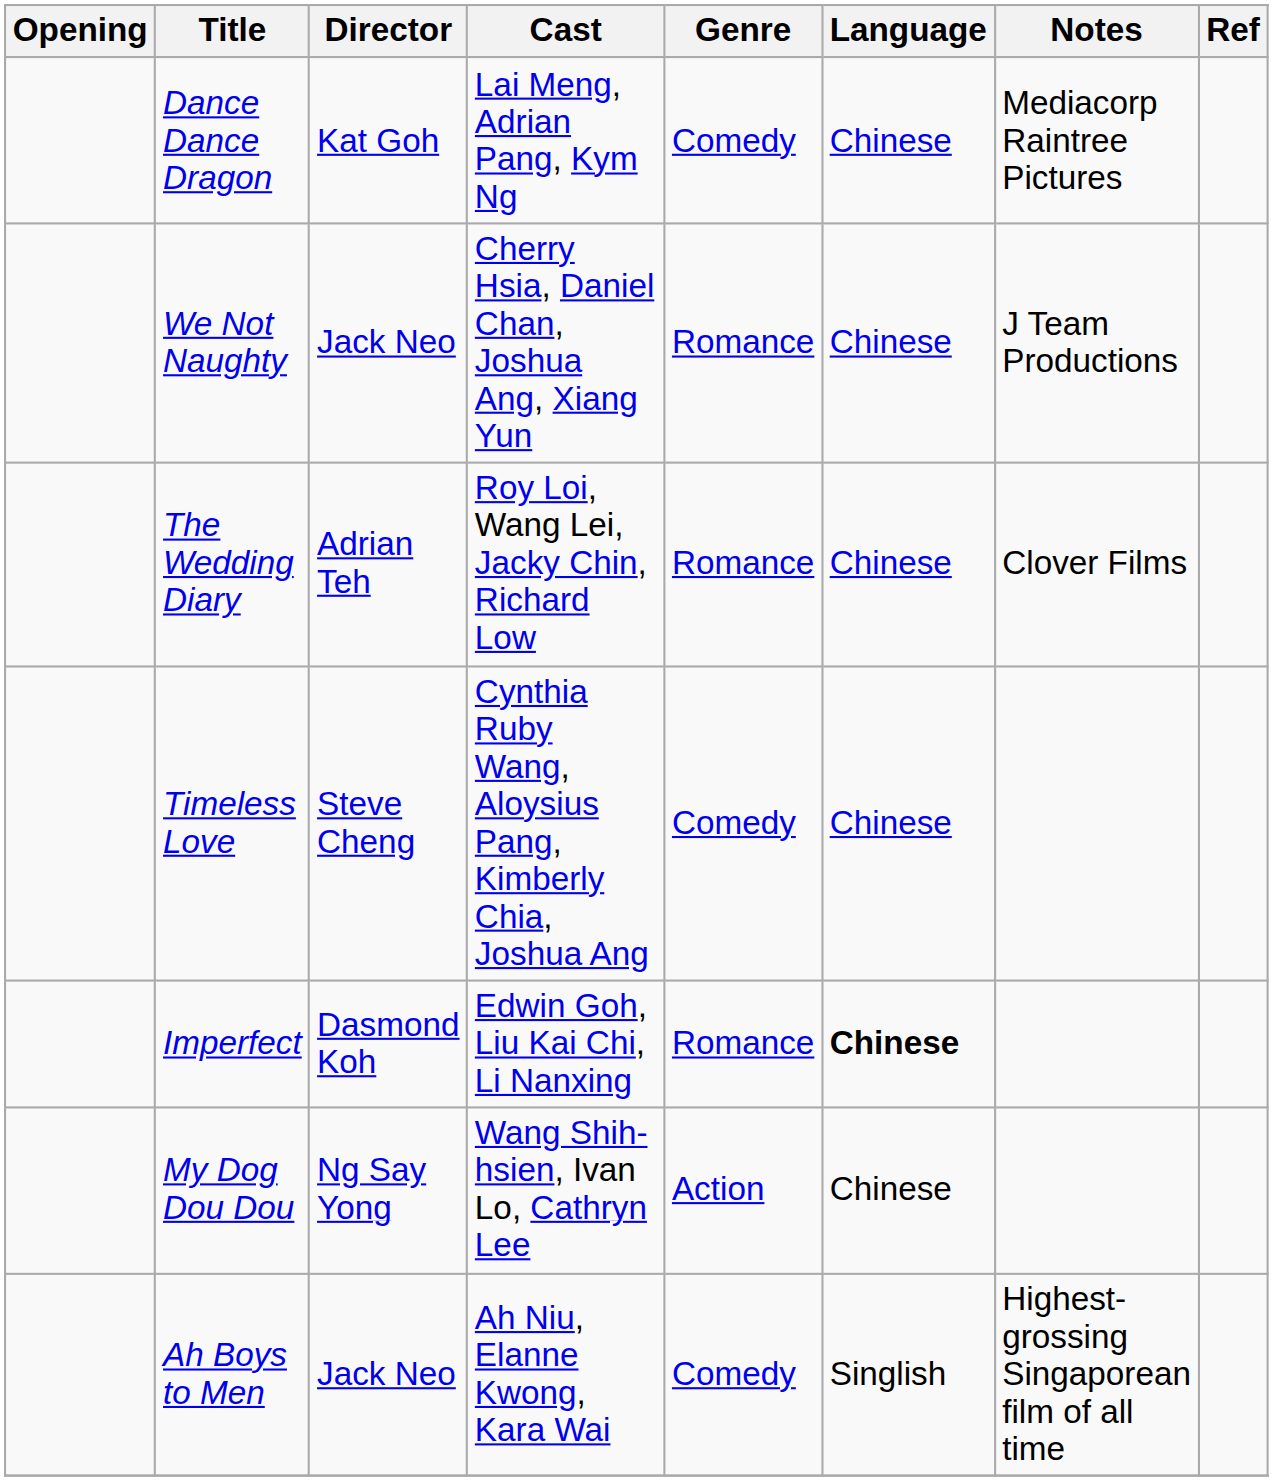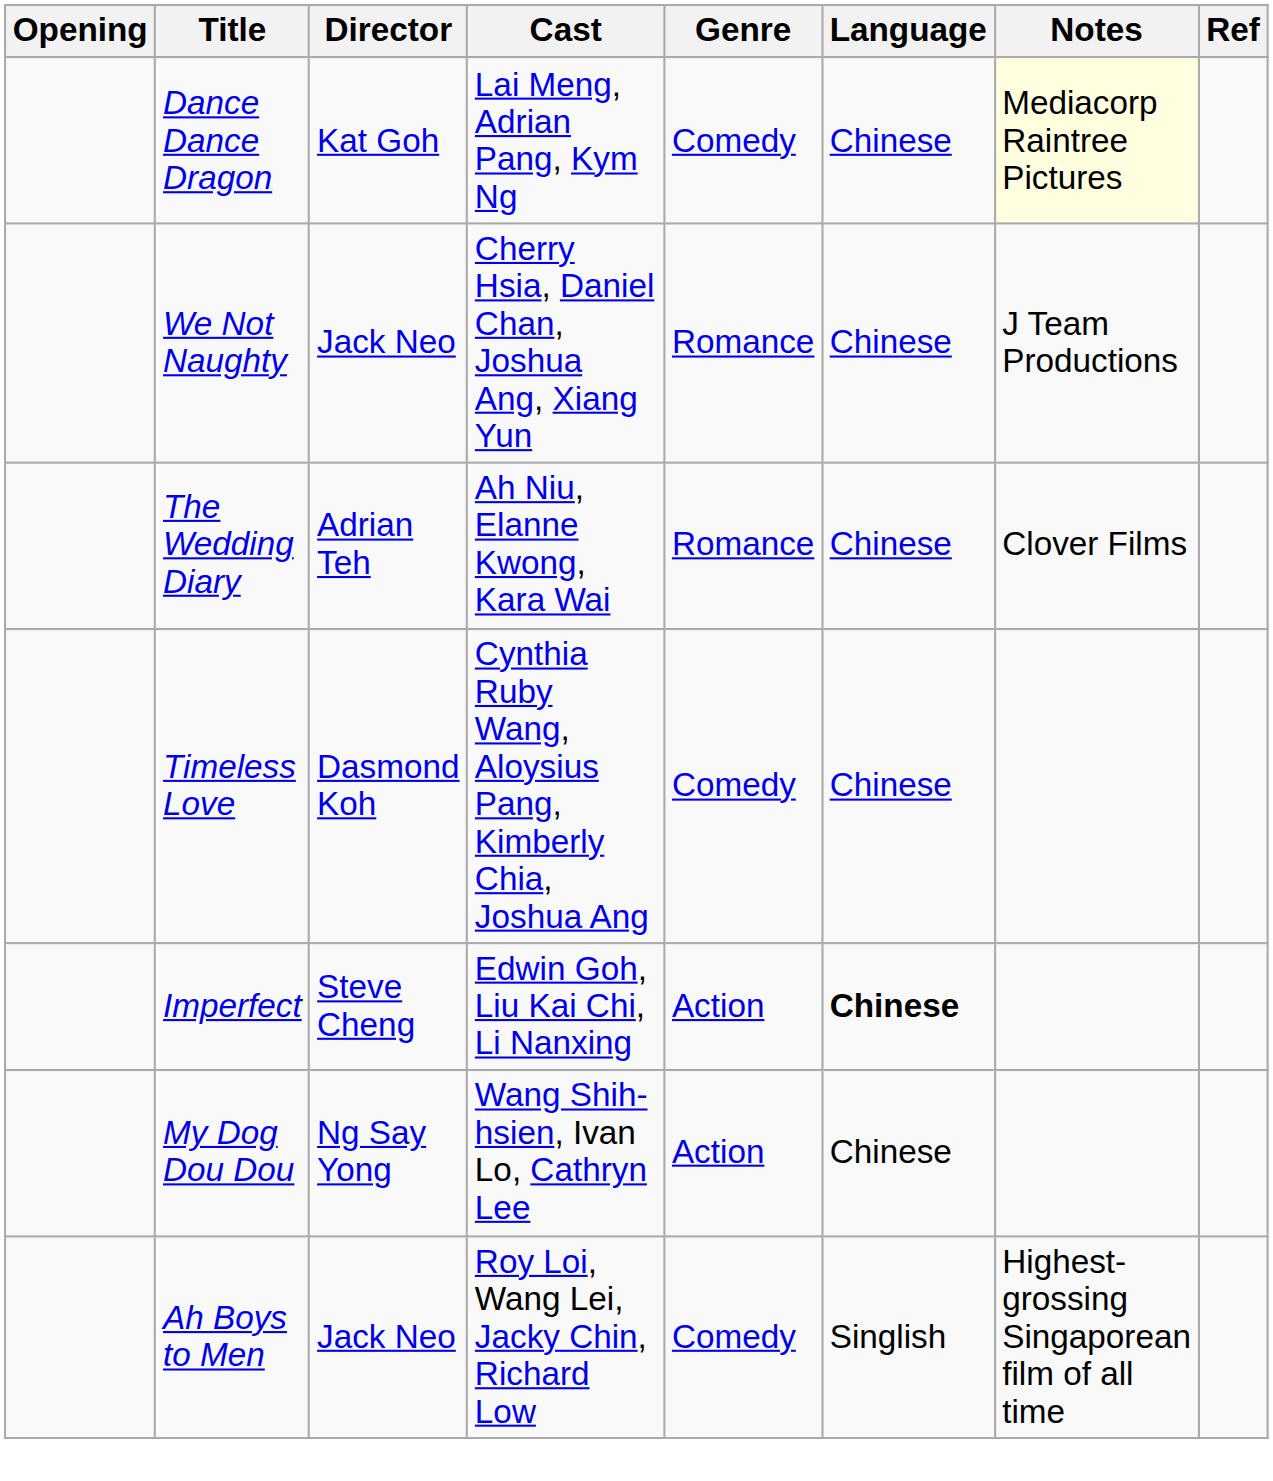 <table class="wikitable sortable">
 <tr>
 <th>Opening</th>
 <th>Title</th>
 <th>Director</th>
 <th style="width:20%;">Cast</th>
 <th>Genre</th>
 <th>Language</th>
 <th>Notes</th>
 <th>Ref</th>
 </tr>
 <tr>
 <td></td>
 <td><em><a href='#'>Dance Dance Dragon</a></em></td>
 <td><a href='#'>Kat Goh</a></td>
 <td><a href='#'>Lai Meng</a>, <a href='#'>Adrian Pang</a>, <a href='#'>Kym Ng</a></td>
 <td><a href='#'>Comedy</a></td>
 <td><a href='#'>Chinese</a></td>
-<td>Mediacorp Raintree Pictures</td>
+<td style="background: lightyellow;">Mediacorp Raintree Pictures</td>
 <td></td>
 </tr>
 <tr>
 <td></td>
 <td><em><a href='#'>We Not Naughty</a></em></td>
 <td><a href='#'>Jack Neo</a></td>
 <td><a href='#'>Cherry Hsia</a>, <a href='#'>Daniel Chan</a>, <a href='#'>Joshua Ang</a>, <a href='#'>Xiang Yun</a></td>
 <td><a href='#'>Romance</a></td>
 <td><a href='#'>Chinese</a></td>
 <td>J Team Productions</td>
 <td></td>
 </tr>
 <tr>
 <td></td>
 <td><em><a href='#'>The Wedding Diary</a></em></td>
 <td><a href='#'>Adrian Teh</a></td>
-<td><a href='#'>Roy Loi</a>, Wang Lei, <a href='#'>Jacky Chin</a>, <a href='#'>Richard Low</a></td>
+<td><a href='#'>Ah Niu</a>, <a href='#'>Elanne Kwong</a>, <a href='#'>Kara Wai</a></td>
 <td><a href='#'>Romance</a></td>
 <td><a href='#'>Chinese</a></td>
 <td>Clover Films</td>
 <td></td>
 </tr>
 <tr>
 <td></td>
 <td><em><a href='#'>Timeless Love</a></em></td>
-<td><a href='#'>Steve Cheng</a></td>
+<td><a href='#'>Dasmond Koh</a></td>
 <td><a href='#'>Cynthia Ruby Wang</a>, <a href='#'>Aloysius Pang</a>, <a href='#'>Kimberly Chia</a>, <a href='#'>Joshua Ang</a></td>
 <td><a href='#'>Comedy</a></td>
 <td><a href='#'>Chinese</a></td>
 <td></td>
 <td></td>
 </tr>
 <tr>
 <td></td>
 <td><em><a href='#'>Imperfect</a></em></td>
-<td><a href='#'>Dasmond Koh</a></td>
+<td><a href='#'>Steve Cheng</a></td>
 <td><a href='#'>Edwin Goh</a>, <a href='#'>Liu Kai Chi</a>, <a href='#'>Li Nanxing</a></td>
-<td><a href='#'>Romance</a></td>
+<td><a href='#'>Action</a></td>
 <td><strong>Chinese</strong></td>
 <td></td>
 <td></td>
 </tr>
 <tr>
 <td></td>
 <td><em><a href='#'>My Dog Dou Dou</a></em></td>
 <td><a href='#'>Ng Say Yong</a></td>
 <td><a href='#'>Wang Shih-hsien</a>, Ivan Lo, <a href='#'>Cathryn Lee</a></td>
 <td><a href='#'>Action</a></td>
 <td>Chinese</td>
 <td></td>
 <td></td>
 </tr>
 <tr>
 <td></td>
 <td><em><a href='#'>Ah Boys to Men</a></em></td>
 <td><a href='#'>Jack Neo</a></td>
-<td><a href='#'>Ah Niu</a>, <a href='#'>Elanne Kwong</a>, <a href='#'>Kara Wai</a></td>
+<td><a href='#'>Roy Loi</a>, Wang Lei, <a href='#'>Jacky Chin</a>, <a href='#'>Richard Low</a></td>
 <td><a href='#'>Comedy</a></td>
 <td>Singlish</td>
 <td>Highest-grossing Singaporean film of all time</td>
 <td></td>
 </tr>
 <tr>
 </tr>
 </table>
